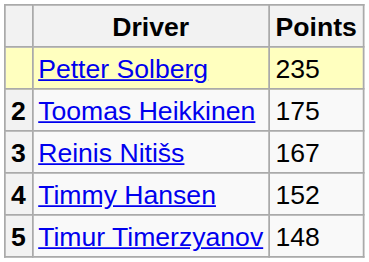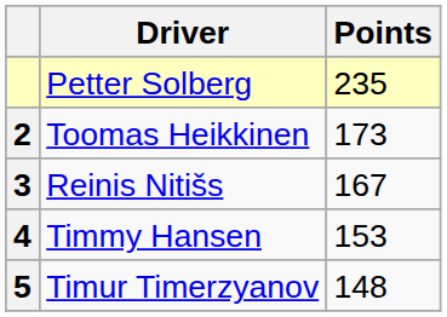 <table class="wikitable" style="font-size: 95%;">
 <tr>
 <th></th>
 <th>Driver</th>
 <th>Points</th>
 </tr>
 <tr>
 <th style="background:#ffffbf;"></th>
 <td style="background:#ffffbf;"> <a href='#'>Petter Solberg</a></td>
 <td style="background:#ffffbf;">235</td>
 </tr>
 <tr>
 <th>2</th>
 <td> <a href='#'>Toomas Heikkinen</a></td>
-<td>175</td>
+<td>173</td>
 </tr>
 <tr>
 <th>3</th>
 <td> <a href='#'>Reinis Nitišs</a></td>
 <td>167</td>
 </tr>
 <tr>
 <th>4</th>
 <td> <a href='#'>Timmy Hansen</a></td>
-<td>152</td>
+<td>153</td>
 </tr>
 <tr>
 <th>5</th>
 <td> <a href='#'>Timur Timerzyanov</a></td>
 <td>148</td>
 </tr>
 </table>
